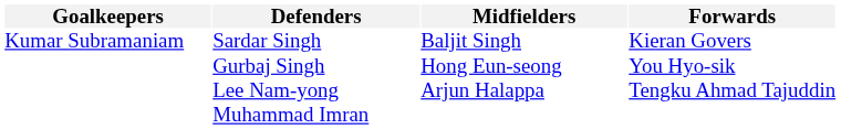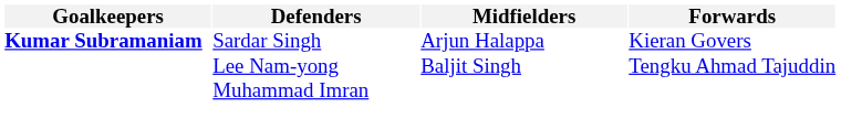 <table cellpadding=0 cellspacing=1 border=0>
 <tr style="text-align:center; background:#f2f2f2;">
 <td style="width:25%;"><strong>Goalkeepers</strong></td>
 <td style="width:25%;"><strong>Defenders</strong></td>
 <td style="width:25%;"><strong>Midfielders</strong></td>
 <td style="width:25%;"><strong>Forwards</strong></td>
 </tr>
 <tr>
-<td> <a href='#'>Kumar Subramaniam</a></td>
+<td><strong> <a href='#'>Kumar Subramaniam</a></strong></td>
 <td> <a href='#'>Sardar Singh</a></td>
-<td> <a href='#'>Baljit Singh</a></td>
+<td> <a href='#'>Arjun Halappa</a></td>
 <td> <a href='#'>Kieran Govers</a></td>
 </tr>
 <tr>
 <td></td>
-<td> <a href='#'>Gurbaj Singh</a></td>
-<td> <a href='#'>Hong Eun-seong</a></td>
-<td> <a href='#'>You Hyo-sik</a></td>
-</tr>
-<tr>
-<td></td>
 <td> <a href='#'>Lee Nam-yong</a></td>
-<td> <a href='#'>Arjun Halappa</a></td>
+<td> <a href='#'>Baljit Singh</a></td>
 <td> <a href='#'>Tengku Ahmad Tajuddin</a></td>
 </tr>
 <tr>
 <td></td>
 <td> <a href='#'>Muhammad Imran</a></td>
 <td></td>
 <td></td>
 </tr>
 </table>
